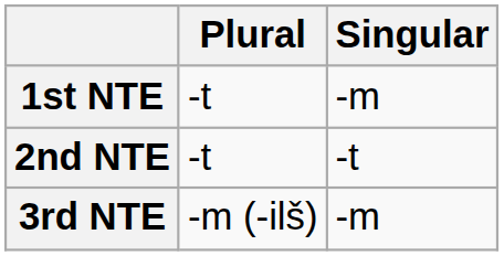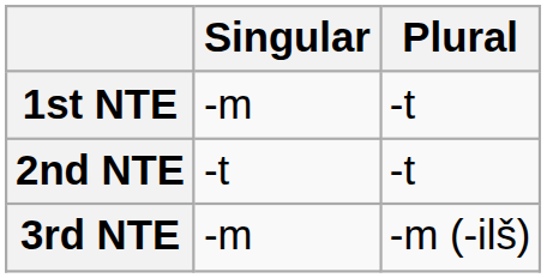 <table class="wikitable">
 <tr>
 <th></th>
+<th>Singular</th>
 <th>Plural</th>
-<th>Singular</th>
 </tr>
 <tr>
 <th>1st NTE</th>
+<td>-m</td>
 <td>-t</td>
-<td>-m</td>
 </tr>
 <tr>
 <th>2nd NTE</th>
 <td>-t</td>
 <td>-t</td>
 </tr>
 <tr>
 <th>3rd NTE</th>
+<td>-m</td>
 <td>-m (-ilš)</td>
-<td>-m</td>
 </tr>
 </table>
